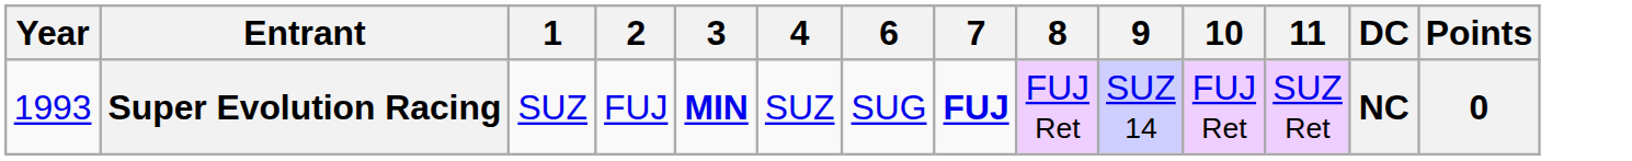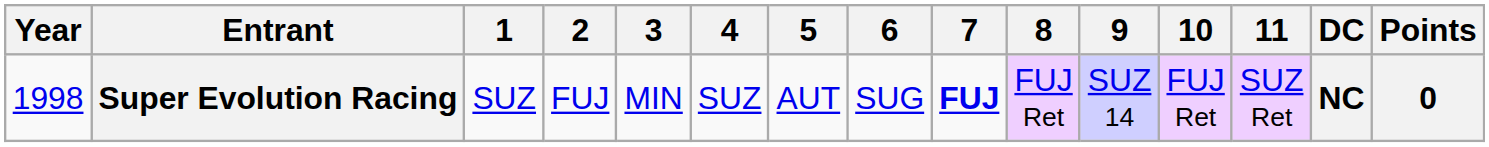 <table class="wikitable" style="text-align:center; font-size:85%">
 <tr>
 <th>Year</th>
 <th>Entrant</th>
 <th>1</th>
 <th>2</th>
 <th>3</th>
 <th>4</th>
+<th>5</th>
 <th>6</th>
 <th>7</th>
 <th>8</th>
 <th>9</th>
 <th>10</th>
 <th>11</th>
 <th>DC</th>
 <th>Points</th>
 </tr>
 <tr>
-<td><a href='#'>1993</a></td>
+<td><a href='#'>1998</a></td>
 <th nowrap>Super Evolution Racing</th>
 <td><a href='#'>SUZ</a><br></td>
 <td><a href='#'>FUJ</a><br></td>
-<td><strong><a href='#'>MIN</a><br></strong></td>
+<td><a href='#'>MIN</a><br></td>
 <td><a href='#'>SUZ</a><br></td>
+<td><a href='#'>AUT</a><br></td>
 <td><a href='#'>SUG</a><br></td>
 <td><strong><a href='#'>FUJ</a><br></strong></td>
 <td style="background:#EFCFFF;"><a href='#'>FUJ</a><br><small>Ret</small></td>
 <td style="background:#CFCFFF;"><a href='#'>SUZ</a><br><small>14</small></td>
 <td style="background:#EFCFFF;"><a href='#'>FUJ</a><br><small>Ret</small></td>
 <td style="background:#EFCFFF;"><a href='#'>SUZ</a><br><small>Ret</small></td>
 <th>NC</th>
 <th>0</th>
 </tr>
 </table>
